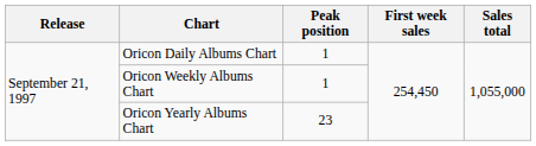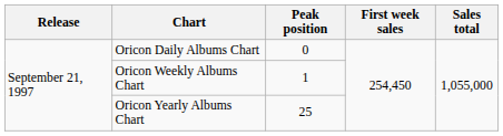 <table class="wikitable">
 <tr>
 <th>Release</th>
 <th>Chart</th>
 <th>Peak position</th>
 <th>First week sales</th>
 <th>Sales total</th>
 </tr>
 <tr>
 <td rowspan="3">September 21, 1997</td>
 <td>Oricon Daily Albums Chart</td>
-<td align="center">1</td>
+<td align="center">0</td>
 <td rowspan="3" align="center">254,450</td>
 <td rowspan="3" align="center">1,055,000</td>
 </tr>
 <tr>
 <td>Oricon Weekly Albums Chart</td>
 <td align="center">1</td>
 </tr>
 <tr>
 <td>Oricon Yearly Albums Chart</td>
-<td align="center">23</td>
+<td align="center">25</td>
 </tr>
 </table>
